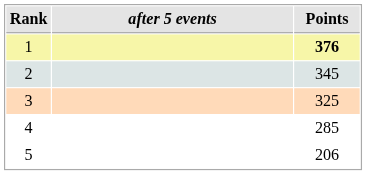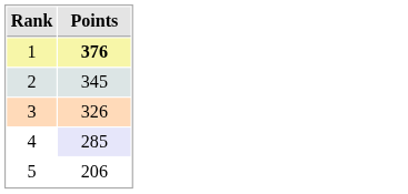 <table cellspacing="1" cellpadding="3" style="border:1px solid #AAAAAA;font-size:86%">
 <tr style="background-color: #E4E4E4;">
 <th style="border-bottom:1px solid #AAAAAA; width: 10px;">Rank</th>
-<th style="border-bottom:1px solid #AAAAAA; width: 200px;"><em>after 5 events</em></th>
 <th style="border-bottom:1px solid #AAAAAA; width: 50px;">Points</th>
 </tr>
 <tr style="background:#f7f6a8;">
 <td align=center>1</td>
-<td><strong></strong></td>
 <td align=center><strong>376</strong></td>
 </tr>
 <tr style="background:#dce5e5;">
 <td align=center>2</td>
-<td></td>
 <td align=center>345</td>
 </tr>
 <tr style="background:#ffdab9;">
 <td align=center>3</td>
-<td></td>
-<td align=center>325</td>
+<td align=center>326</td>
 </tr>
 <tr>
 <td align=center>4</td>
-<td></td>
-<td align=center>285</td>
+<td align=center style="background: lavender;">285</td>
 </tr>
 <tr>
 <td align=center>5</td>
-<td></td>
 <td align=center>206</td>
 </tr>
 </table>
